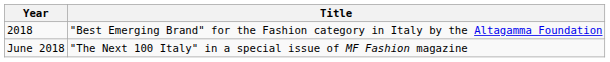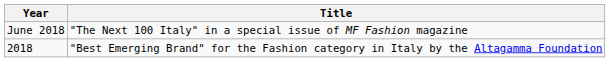 <table class="wikitable">
 <tr>
 <th>Year</th>
 <th>Title</th>
 </tr>
 <tr>
+<td>June 2018</td>
+<td>"The Next 100 Italy" in a special issue of <em>MF Fashion</em> magazine</td>
+</tr>
+<tr>
 <td>2018</td>
 <td>"Best Emerging Brand" for the Fashion category in Italy by the <a href='#'>Altagamma Foundation</a></td>
 </tr>
-<tr>
-<td>June 2018</td>
-<td>"The Next 100 Italy" in a special issue of <em>MF Fashion</em> magazine</td>
-</tr>
 </table>
